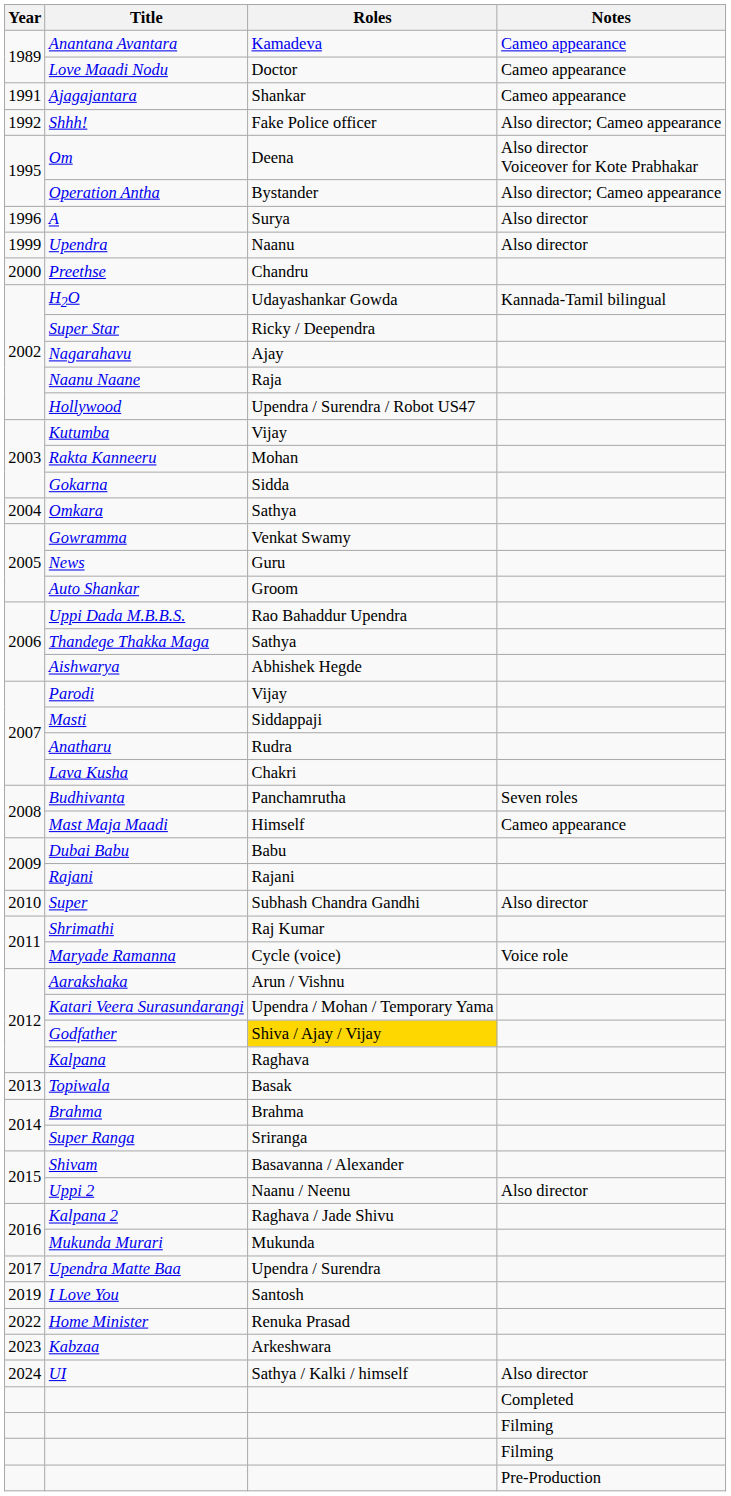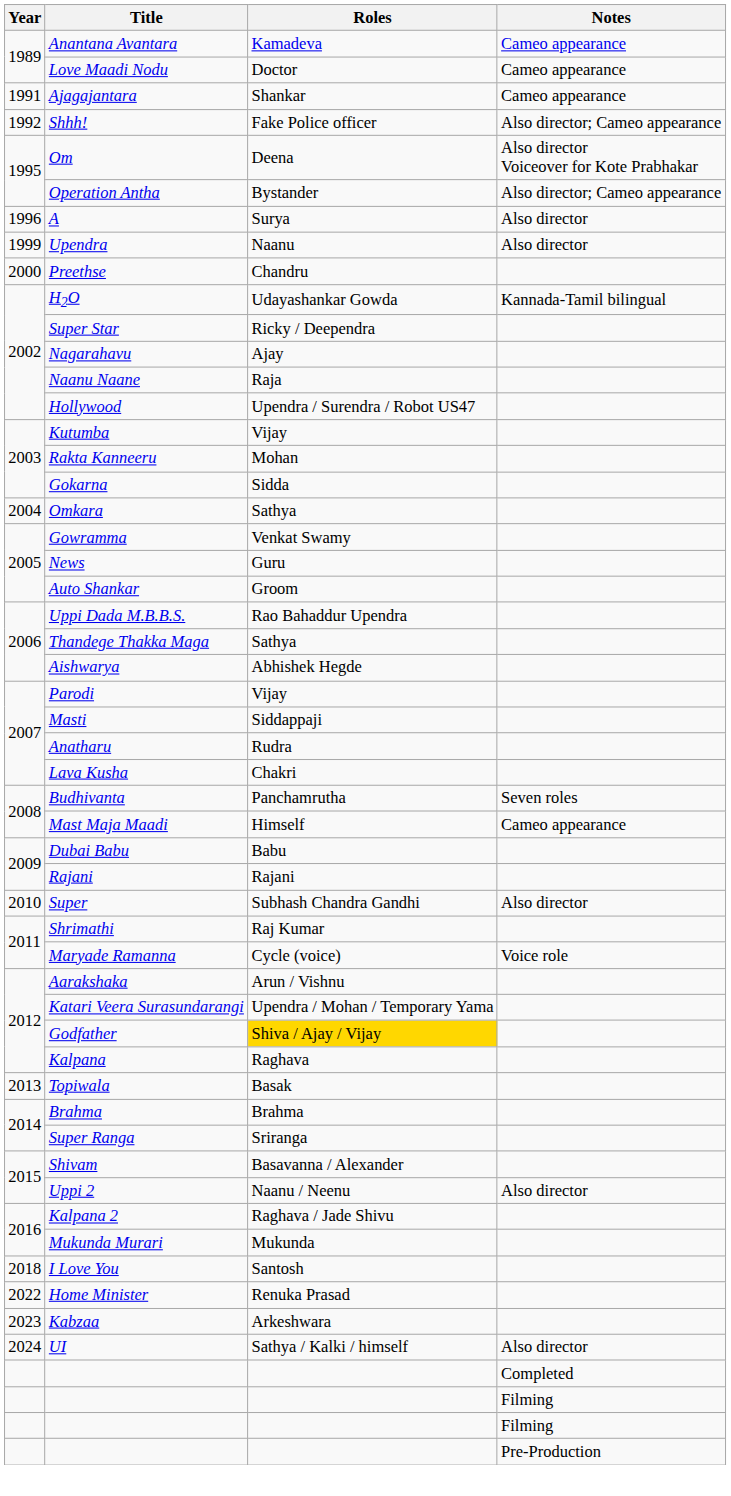 <table class="wikitable sortable" style="margin-right: 0;">
 <tr>
 <th>Year</th>
 <th>Title</th>
 <th>Roles</th>
 <th>Notes</th>
 </tr>
 <tr>
 <td rowspan="2">1989</td>
 <td><em><a href='#'>Anantana Avantara</a></em></td>
 <td><a href='#'>Kamadeva</a></td>
 <td><a href='#'>Cameo appearance</a></td>
 </tr>
 <tr>
 <td><em><a href='#'>Love Maadi Nodu</a></em></td>
 <td>Doctor</td>
 <td>Cameo appearance</td>
 </tr>
 <tr>
 <td>1991</td>
 <td><em><a href='#'>Ajagajantara</a></em></td>
 <td>Shankar</td>
 <td>Cameo appearance</td>
 </tr>
 <tr>
 <td>1992</td>
 <td><em><a href='#'>Shhh!</a></em></td>
 <td>Fake Police officer</td>
 <td>Also director; Cameo appearance</td>
 </tr>
 <tr>
 <td rowspan="2">1995</td>
 <td><em><a href='#'>Om</a></em></td>
 <td>Deena</td>
 <td>Also director<br>Voiceover for Kote Prabhakar</td>
 </tr>
 <tr>
 <td><em><a href='#'>Operation Antha</a></em></td>
 <td>Bystander</td>
 <td>Also director; Cameo appearance</td>
 </tr>
 <tr>
 <td>1996</td>
 <td><em><a href='#'>A</a></em></td>
 <td>Surya</td>
 <td>Also director</td>
 </tr>
 <tr>
 <td>1999</td>
 <td><em><a href='#'>Upendra</a></em></td>
 <td>Naanu</td>
 <td>Also director</td>
 </tr>
 <tr>
 <td>2000</td>
 <td><em><a href='#'>Preethse</a></em></td>
 <td>Chandru</td>
 <td></td>
 </tr>
 <tr>
 <td rowspan="5">2002</td>
 <td><em><a href='#'>H<sub>2</sub>O</a></em></td>
 <td>Udayashankar Gowda</td>
 <td>Kannada-Tamil bilingual</td>
 </tr>
 <tr>
 <td><em><a href='#'>Super Star</a></em></td>
 <td>Ricky / Deependra</td>
 <td></td>
 </tr>
 <tr>
 <td><em><a href='#'>Nagarahavu</a></em></td>
 <td>Ajay</td>
 <td></td>
 </tr>
 <tr>
 <td><em><a href='#'>Naanu Naane</a></em></td>
 <td>Raja</td>
 <td></td>
 </tr>
 <tr>
 <td><em><a href='#'>Hollywood</a></em></td>
 <td>Upendra / Surendra / Robot US47</td>
 <td></td>
 </tr>
 <tr>
 <td rowspan="3">2003</td>
 <td><em><a href='#'>Kutumba</a></em></td>
 <td>Vijay</td>
 <td></td>
 </tr>
 <tr>
 <td><em><a href='#'>Rakta Kanneeru</a></em></td>
 <td>Mohan</td>
 <td></td>
 </tr>
 <tr>
 <td><em><a href='#'>Gokarna</a></em></td>
 <td>Sidda</td>
 <td></td>
 </tr>
 <tr>
 <td>2004</td>
 <td><em><a href='#'>Omkara</a></em></td>
 <td>Sathya</td>
 <td></td>
 </tr>
 <tr>
 <td rowspan="3">2005</td>
 <td><em><a href='#'>Gowramma</a></em></td>
 <td>Venkat Swamy</td>
 <td></td>
 </tr>
 <tr>
 <td><em><a href='#'>News</a></em></td>
 <td>Guru</td>
 <td></td>
 </tr>
 <tr>
 <td><em><a href='#'>Auto Shankar</a></em></td>
 <td>Groom</td>
 <td></td>
 </tr>
 <tr>
 <td rowspan="3">2006</td>
 <td><em><a href='#'>Uppi Dada M.B.B.S.</a></em></td>
 <td>Rao Bahaddur Upendra</td>
 <td></td>
 </tr>
 <tr>
 <td><em><a href='#'>Thandege Thakka Maga</a></em></td>
 <td>Sathya</td>
 <td></td>
 </tr>
 <tr>
 <td><em><a href='#'>Aishwarya</a></em></td>
 <td>Abhishek Hegde</td>
 <td></td>
 </tr>
 <tr>
 <td rowspan="4">2007</td>
 <td><em><a href='#'>Parodi</a></em></td>
 <td>Vijay</td>
 <td></td>
 </tr>
 <tr>
 <td><em><a href='#'>Masti</a></em></td>
 <td>Siddappaji</td>
 <td></td>
 </tr>
 <tr>
 <td><em><a href='#'>Anatharu</a></em></td>
 <td>Rudra</td>
 <td></td>
 </tr>
 <tr>
 <td><em><a href='#'>Lava Kusha</a></em></td>
 <td>Chakri</td>
 <td></td>
 </tr>
 <tr>
 <td rowspan="2">2008</td>
 <td><em><a href='#'>Budhivanta</a></em></td>
 <td>Panchamrutha</td>
 <td>Seven roles</td>
 </tr>
 <tr>
 <td><em><a href='#'>Mast Maja Maadi</a></em></td>
 <td>Himself</td>
 <td>Cameo appearance</td>
 </tr>
 <tr>
 <td rowspan="2">2009</td>
 <td><em><a href='#'>Dubai Babu</a></em></td>
 <td>Babu</td>
 <td></td>
 </tr>
 <tr>
 <td><em><a href='#'>Rajani</a></em></td>
 <td>Rajani</td>
 <td></td>
 </tr>
 <tr>
 <td>2010</td>
 <td><em><a href='#'>Super</a></em></td>
 <td>Subhash Chandra Gandhi</td>
 <td>Also director</td>
 </tr>
 <tr>
 <td rowspan="2">2011</td>
 <td><em><a href='#'>Shrimathi</a></em></td>
 <td>Raj Kumar</td>
 <td></td>
 </tr>
 <tr>
 <td><em><a href='#'>Maryade Ramanna</a></em></td>
 <td>Cycle (voice)</td>
 <td>Voice role</td>
 </tr>
 <tr>
 <td rowspan="4">2012</td>
 <td><em><a href='#'>Aarakshaka</a></em></td>
 <td>Arun / Vishnu</td>
 <td></td>
 </tr>
 <tr>
 <td><em><a href='#'>Katari Veera Surasundarangi</a></em></td>
 <td>Upendra / Mohan / Temporary Yama</td>
 <td></td>
 </tr>
 <tr>
 <td><em><a href='#'>Godfather</a></em></td>
 <td style="background: gold;">Shiva / Ajay / Vijay</td>
 <td></td>
 </tr>
 <tr>
 <td><em><a href='#'>Kalpana</a></em></td>
 <td>Raghava</td>
 <td></td>
 </tr>
 <tr>
 <td>2013</td>
 <td><em><a href='#'>Topiwala</a></em></td>
 <td>Basak</td>
 <td></td>
 </tr>
 <tr>
 <td rowspan="2">2014</td>
 <td><em><a href='#'>Brahma</a></em></td>
 <td>Brahma</td>
 <td></td>
 </tr>
 <tr>
 <td><em><a href='#'>Super Ranga</a></em></td>
 <td>Sriranga</td>
 <td></td>
 </tr>
 <tr>
 <td rowspan="2">2015</td>
 <td><em><a href='#'>Shivam</a></em></td>
 <td>Basavanna / Alexander</td>
 <td></td>
 </tr>
 <tr>
 <td><em><a href='#'>Uppi 2</a></em></td>
 <td>Naanu / Neenu</td>
 <td>Also director</td>
 </tr>
 <tr>
 <td rowspan="2">2016</td>
 <td><em><a href='#'>Kalpana 2</a></em></td>
 <td>Raghava / Jade Shivu</td>
 <td></td>
 </tr>
 <tr>
 <td><em><a href='#'>Mukunda Murari</a></em></td>
 <td>Mukunda</td>
 <td></td>
 </tr>
 <tr>
-<td>2017</td>
-<td><em><a href='#'>Upendra Matte Baa</a></em></td>
-<td>Upendra / Surendra</td>
-<td></td>
-</tr>
-<tr>
-<td>2019</td>
+<td>2018</td>
 <td><em><a href='#'>I Love You</a></em></td>
 <td>Santosh</td>
 <td></td>
 </tr>
 <tr>
 <td>2022</td>
 <td><em><a href='#'>Home Minister</a></em></td>
 <td>Renuka Prasad</td>
 <td></td>
 </tr>
 <tr>
 <td>2023</td>
 <td><em><a href='#'>Kabzaa</a></em></td>
 <td>Arkeshwara</td>
 <td></td>
 </tr>
 <tr>
 <td rowspan="1">2024</td>
 <td><em><a href='#'>UI</a></em></td>
 <td>Sathya / Kalki / himself </td>
 <td>Also director</td>
 </tr>
 <tr>
 <td></td>
 <td></td>
 <td></td>
 <td>Completed</td>
 </tr>
 <tr>
 <td></td>
 <td></td>
 <td></td>
 <td>Filming</td>
 </tr>
 <tr>
 <td></td>
 <td></td>
 <td></td>
 <td>Filming</td>
 </tr>
 <tr>
 <td></td>
 <td></td>
 <td></td>
 <td>Pre-Production</td>
 </tr>
 </table>
